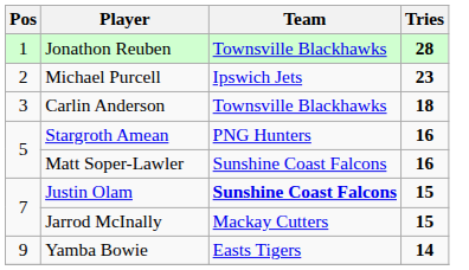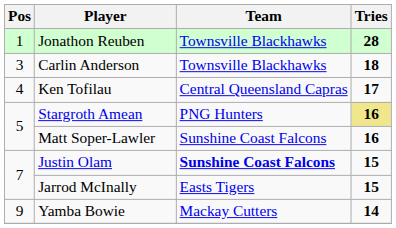 <table class="wikitable" style="text-align: center;">
 <tr>
 <th>Pos</th>
 <th width=140>Player</th>
 <th>Team</th>
 <th>Tries</th>
 </tr>
 <tr bgcolor="#d0ffd0">
 <td rowspan = 1>1</td>
 <td align="left">Jonathon Reuben</td>
 <td align="left"> <a href='#'>Townsville Blackhawks</a></td>
 <td><strong>28</strong></td>
 </tr>
 <tr>
-<td rowspan = 1>2</td>
-<td align="left">Michael Purcell</td>
-<td align="left"> <a href='#'>Ipswich Jets</a></td>
-<td><strong>23</strong></td>
-</tr>
-<tr>
 <td rowspan = 1>3</td>
 <td align="left">Carlin Anderson</td>
 <td align="left"> <a href='#'>Townsville Blackhawks</a></td>
 <td><strong>18</strong></td>
 </tr>
 <tr>
+<td rowspan = 1>4</td>
+<td align="left">Ken Tofilau</td>
+<td align="left"> <a href='#'>Central Queensland Capras</a></td>
+<td><strong>17</strong></td>
+</tr>
+<tr>
 <td rowspan = 2>5</td>
 <td align="left"><a href='#'>Stargroth Amean</a></td>
 <td align="left"> <a href='#'>PNG Hunters</a></td>
-<td><strong>16</strong></td>
+<td style="background: khaki;"><strong>16</strong></td>
 </tr>
 <tr>
 <td align="left">Matt Soper-Lawler</td>
 <td align="left"> <a href='#'>Sunshine Coast Falcons</a></td>
 <td><strong>16</strong></td>
 </tr>
 <tr>
 <td rowspan = 2>7</td>
 <td align="left"><a href='#'>Justin Olam</a></td>
 <td align="left"><strong> <a href='#'>Sunshine Coast Falcons</a></strong></td>
 <td><strong>15</strong></td>
 </tr>
 <tr>
 <td align="left">Jarrod McInally</td>
-<td align="left"> <a href='#'>Mackay Cutters</a></td>
+<td align="left"> <a href='#'>Easts Tigers</a></td>
 <td><strong>15</strong></td>
 </tr>
 <tr>
 <td rowspan = 1>9</td>
 <td align="left">Yamba Bowie</td>
-<td align="left"> <a href='#'>Easts Tigers</a></td>
+<td align="left"> <a href='#'>Mackay Cutters</a></td>
 <td><strong>14</strong></td>
 </tr>
 <tr>
 </tr>
 </table>
